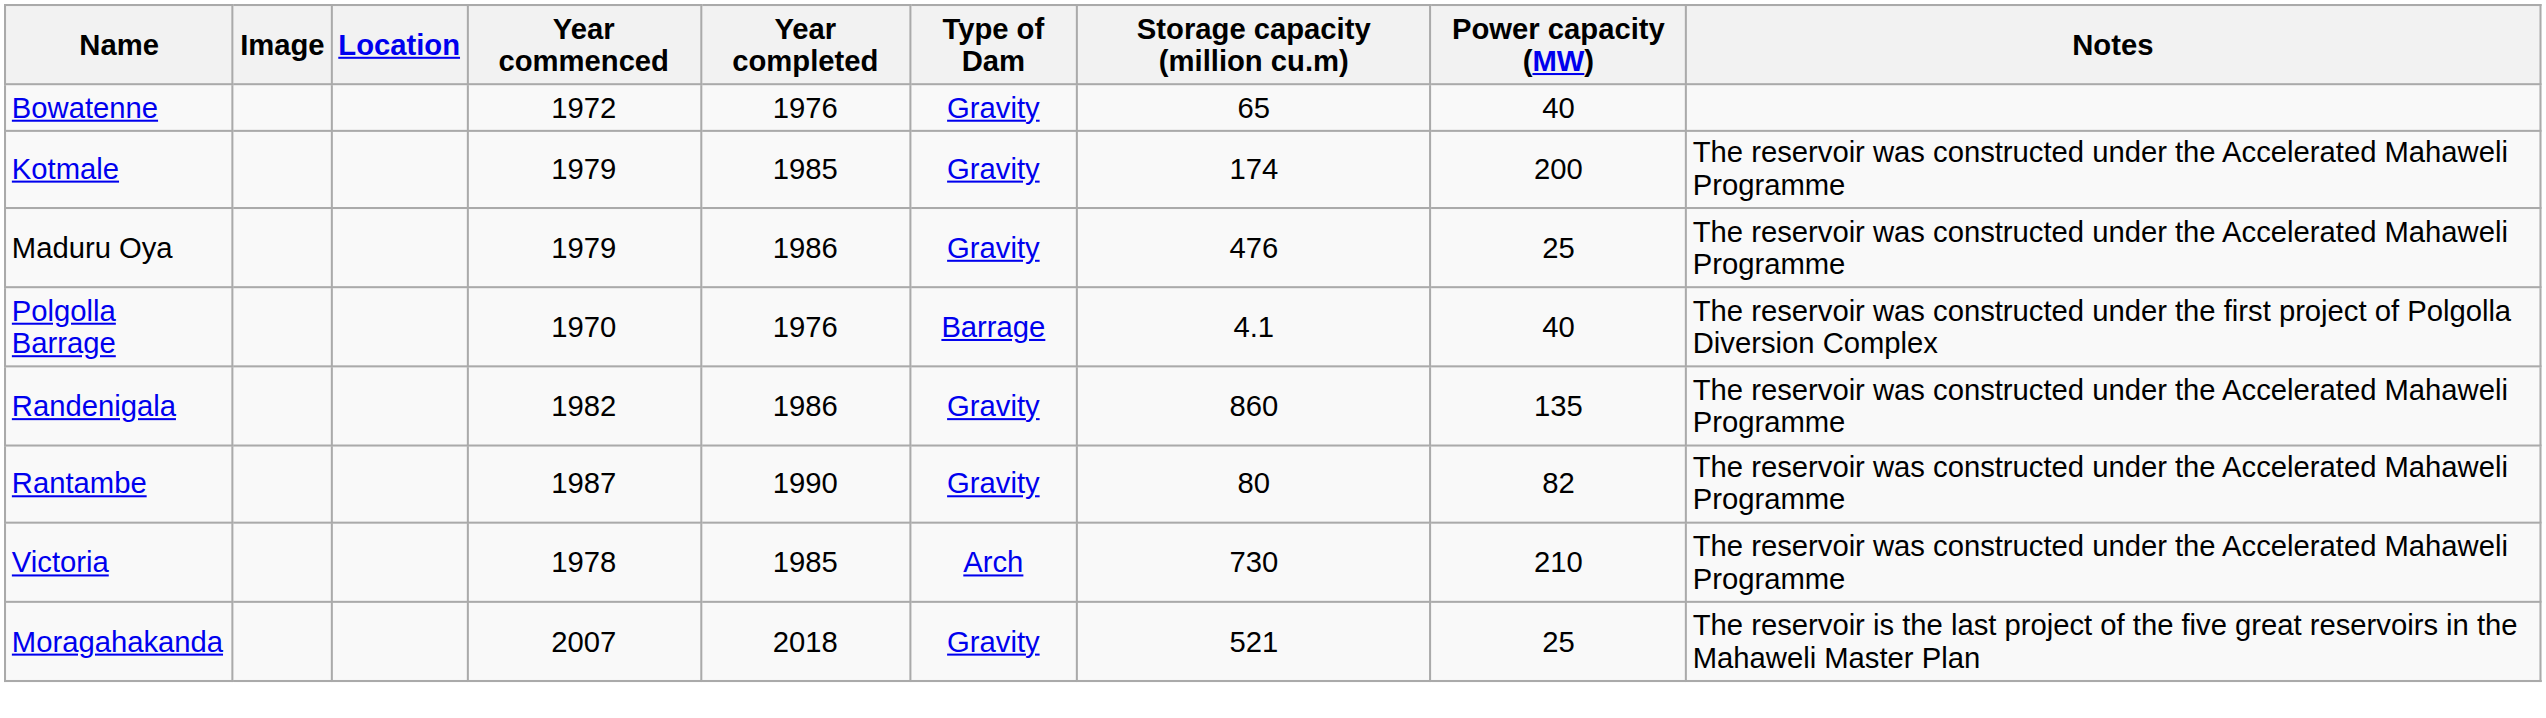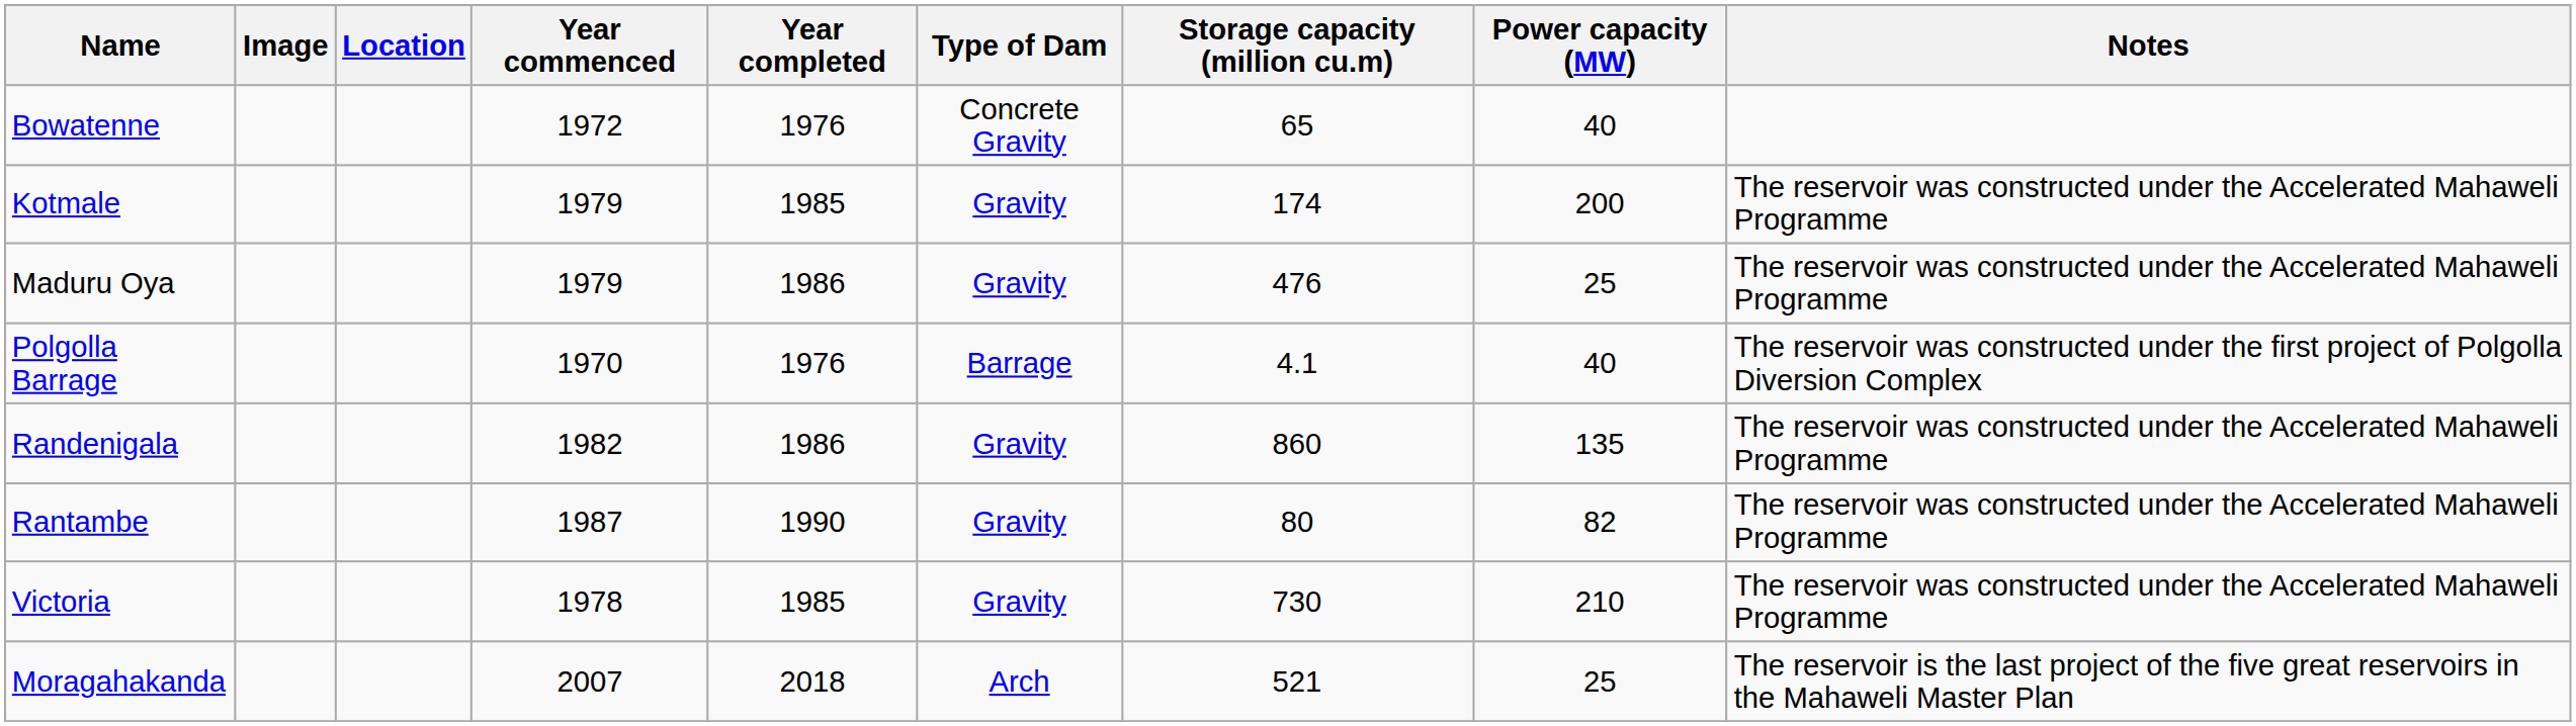 <table class="wikitable plainrowheaders sortable" style="font-size:90%; text-align:left;">
 <tr>
 <th>Name</th>
 <th>Image</th>
 <th><a href='#'>Location</a></th>
 <th>Year commenced</th>
 <th>Year completed</th>
 <th>Type of Dam</th>
 <th>Storage capacity (million cu.m)</th>
 <th>Power capacity (<a href='#'>MW</a>)</th>
 <th>Notes</th>
 </tr>
 <tr>
 <td><a href='#'>Bowatenne</a></td>
 <td></td>
 <td></td>
 <td align=center>1972</td>
 <td align=center>1976</td>
-<td align=center><a href='#'>Gravity</a></td>
+<td align=center>Concrete <a href='#'>Gravity</a></td>
 <td align=center>65</td>
 <td align=center>40</td>
 <td></td>
 </tr>
 <tr>
 <td><a href='#'>Kotmale</a></td>
 <td></td>
 <td></td>
 <td align=center>1979</td>
 <td align=center>1985</td>
 <td align=center><a href='#'>Gravity</a></td>
 <td align=center>174</td>
 <td align=center>200</td>
 <td>The reservoir was constructed under the Accelerated Mahaweli Programme</td>
 </tr>
 <tr>
 <td>Maduru Oya</td>
 <td></td>
 <td></td>
 <td align=center>1979</td>
 <td align=center>1986</td>
 <td align=center><a href='#'>Gravity</a></td>
 <td align=center>476</td>
 <td align=center>25</td>
 <td>The reservoir was constructed under the Accelerated Mahaweli Programme</td>
 </tr>
 <tr>
 <td><a href='#'>Polgolla Barrage</a></td>
 <td></td>
 <td></td>
 <td align=center>1970</td>
 <td align=center>1976</td>
 <td align=center><a href='#'>Barrage</a></td>
 <td align=center>4.1</td>
 <td align=center>40</td>
 <td>The reservoir was constructed under the first project of Polgolla Diversion Complex</td>
 </tr>
 <tr>
 <td><a href='#'>Randenigala</a></td>
 <td></td>
 <td></td>
 <td align=center>1982</td>
 <td align=center>1986</td>
 <td align=center><a href='#'>Gravity</a></td>
 <td align=center>860</td>
 <td align=center>135</td>
 <td>The reservoir was constructed under the Accelerated Mahaweli Programme</td>
 </tr>
 <tr>
 <td><a href='#'>Rantambe</a></td>
 <td></td>
 <td></td>
 <td align=center>1987</td>
 <td align=center>1990</td>
 <td align=center><a href='#'>Gravity</a></td>
 <td align=center>80</td>
 <td align=center>82</td>
 <td>The reservoir was constructed under the Accelerated Mahaweli Programme</td>
 </tr>
 <tr>
 <td><a href='#'>Victoria</a></td>
 <td></td>
 <td></td>
 <td align=center>1978</td>
 <td align=center>1985</td>
-<td align=center><a href='#'>Arch</a></td>
+<td align=center><a href='#'>Gravity</a></td>
 <td align=center>730</td>
 <td align=center>210</td>
 <td>The reservoir was constructed under the Accelerated Mahaweli Programme</td>
 </tr>
 <tr>
 <td><a href='#'>Moragahakanda</a></td>
 <td></td>
 <td></td>
 <td align=center>2007</td>
 <td align=center>2018</td>
-<td align=center><a href='#'>Gravity</a></td>
+<td align=center><a href='#'>Arch</a></td>
 <td align=center>521</td>
 <td align=center>25</td>
 <td>The reservoir is the last project of the five great reservoirs in the Mahaweli Master Plan</td>
 </tr>
 <tr>
 </tr>
 </table>
